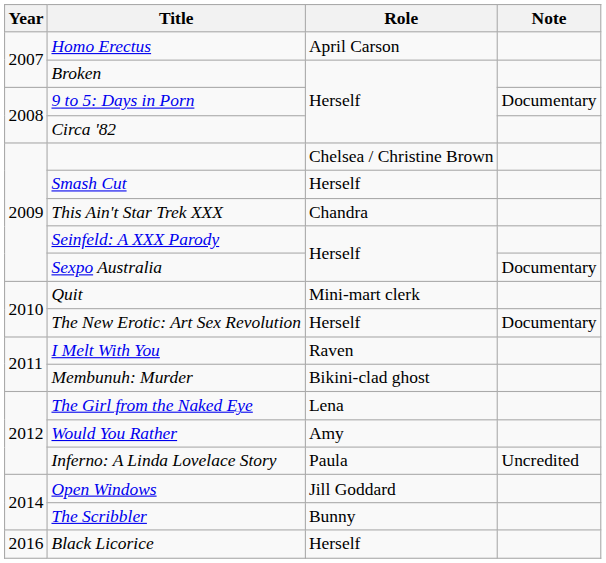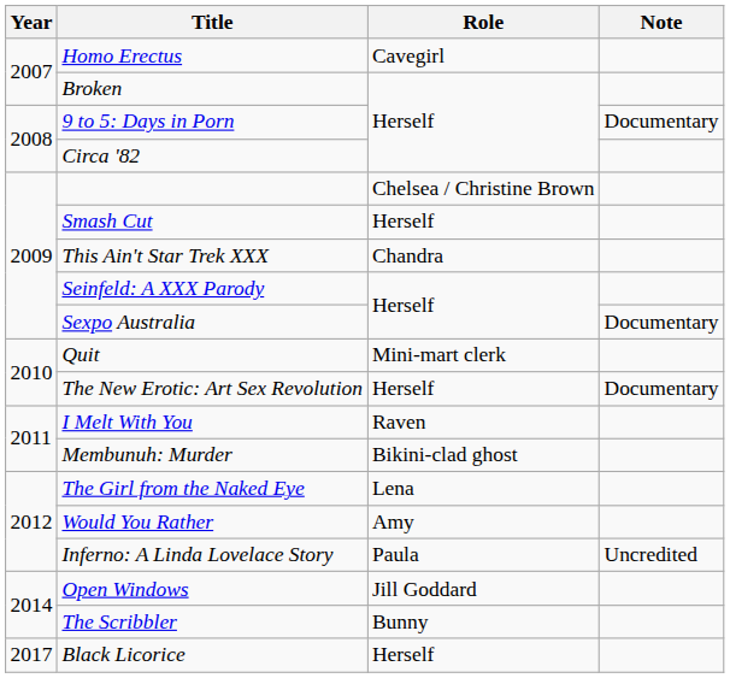 <table class="wikitable sortable">
 <tr>
 <th>Year</th>
 <th>Title</th>
 <th>Role</th>
 <th>Note</th>
 </tr>
 <tr>
 <td rowspan=2>2007</td>
 <td><em><a href='#'>Homo Erectus</a></em></td>
-<td>April Carson</td>
+<td>Cavegirl</td>
 <td></td>
 </tr>
 <tr>
 <td><em>Broken</em></td>
 <td rowspan=3>Herself</td>
 <td></td>
 </tr>
 <tr>
 <td rowspan=2>2008</td>
 <td><em><a href='#'>9 to 5: Days in Porn</a></em></td>
 <td>Documentary</td>
 </tr>
 <tr>
 <td><em>Circa '82</em></td>
 <td></td>
 </tr>
 <tr>
 <td rowspan=5>2009</td>
 <td><em></em></td>
 <td>Chelsea / Christine Brown</td>
 <td></td>
 </tr>
 <tr>
 <td><em><a href='#'>Smash Cut</a></em></td>
 <td>Herself</td>
 <td></td>
 </tr>
 <tr>
 <td><em>This Ain't Star Trek XXX</em></td>
 <td>Chandra</td>
 <td></td>
 </tr>
 <tr>
 <td><em><a href='#'>Seinfeld: A XXX Parody</a></em></td>
 <td rowspan=2>Herself</td>
 <td></td>
 </tr>
 <tr>
 <td><em><a href='#'>Sexpo</a> Australia</em></td>
 <td>Documentary</td>
 </tr>
 <tr>
 <td rowspan=2>2010</td>
 <td><em>Quit</em></td>
 <td>Mini-mart clerk</td>
 <td></td>
 </tr>
 <tr>
 <td><em>The New Erotic: Art Sex Revolution</em></td>
 <td>Herself</td>
 <td>Documentary</td>
 </tr>
 <tr>
 <td rowspan=2>2011</td>
 <td><em><a href='#'>I Melt With You</a></em></td>
 <td>Raven</td>
 <td></td>
 </tr>
 <tr>
 <td><em>Membunuh: Murder</em></td>
 <td>Bikini-clad ghost</td>
 <td></td>
 </tr>
 <tr>
 <td rowspan=3>2012</td>
 <td><em><a href='#'>The Girl from the Naked Eye</a></em></td>
 <td>Lena</td>
 <td></td>
 </tr>
 <tr>
 <td><em><a href='#'>Would You Rather</a></em></td>
 <td>Amy</td>
 <td></td>
 </tr>
 <tr>
 <td><em>Inferno: A Linda Lovelace Story</em></td>
 <td>Paula</td>
 <td>Uncredited</td>
 </tr>
 <tr>
 <td rowspan=2>2014</td>
 <td><em><a href='#'>Open Windows</a></em></td>
 <td>Jill Goddard</td>
 <td></td>
 </tr>
 <tr>
 <td><em><a href='#'>The Scribbler</a></em></td>
 <td>Bunny</td>
 <td></td>
 </tr>
 <tr>
-<td>2016</td>
+<td>2017</td>
 <td><em>Black Licorice</em></td>
 <td>Herself</td>
 <td></td>
 </tr>
 </table>
